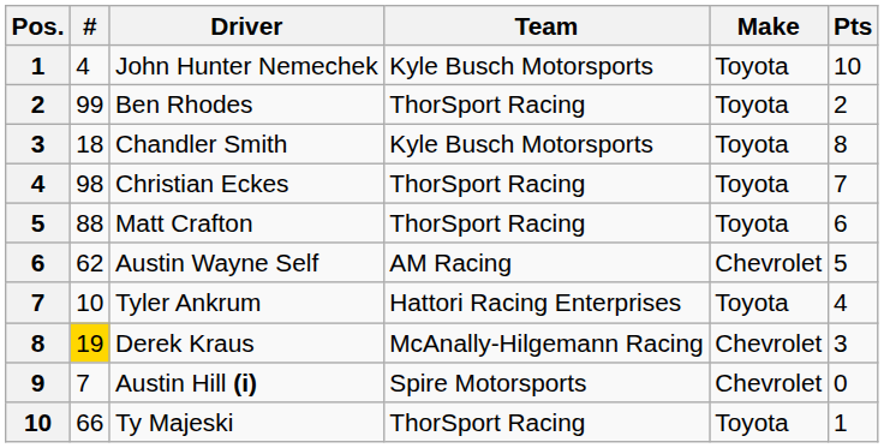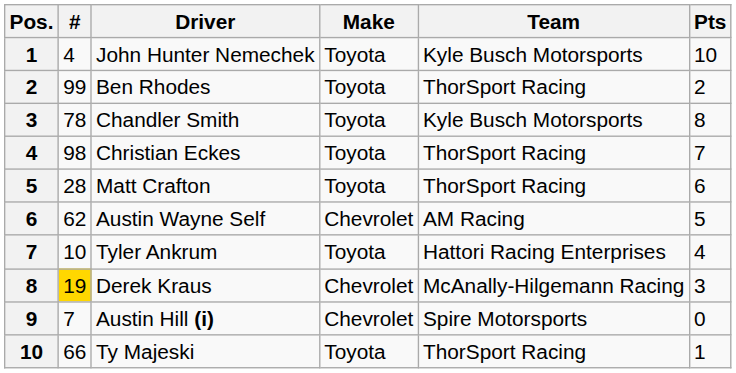 <table class="wikitable" style="font-size:95%">
 <tr>
 <th>Pos.</th>
 <th>#</th>
 <th>Driver</th>
+<th>Make</th>
 <th>Team</th>
-<th>Make</th>
 <th>Pts</th>
 </tr>
 <tr>
 <th>1</th>
 <td>4</td>
 <td>John Hunter Nemechek</td>
+<td>Toyota</td>
 <td>Kyle Busch Motorsports</td>
-<td>Toyota</td>
 <td>10</td>
 </tr>
 <tr>
 <th>2</th>
 <td>99</td>
 <td>Ben Rhodes</td>
+<td>Toyota</td>
 <td>ThorSport Racing</td>
-<td>Toyota</td>
 <td>2</td>
 </tr>
 <tr>
 <th>3</th>
-<td>18</td>
+<td>78</td>
 <td>Chandler Smith</td>
+<td>Toyota</td>
 <td>Kyle Busch Motorsports</td>
-<td>Toyota</td>
 <td>8</td>
 </tr>
 <tr>
 <th>4</th>
 <td>98</td>
 <td>Christian Eckes</td>
+<td>Toyota</td>
 <td>ThorSport Racing</td>
-<td>Toyota</td>
 <td>7</td>
 </tr>
 <tr>
 <th>5</th>
-<td>88</td>
+<td>28</td>
 <td>Matt Crafton</td>
+<td>Toyota</td>
 <td>ThorSport Racing</td>
-<td>Toyota</td>
 <td>6</td>
 </tr>
 <tr>
 <th>6</th>
 <td>62</td>
 <td>Austin Wayne Self</td>
+<td>Chevrolet</td>
 <td>AM Racing</td>
-<td>Chevrolet</td>
 <td>5</td>
 </tr>
 <tr>
 <th>7</th>
 <td>10</td>
 <td>Tyler Ankrum</td>
+<td>Toyota</td>
 <td>Hattori Racing Enterprises</td>
-<td>Toyota</td>
 <td>4</td>
 </tr>
 <tr>
 <th>8</th>
 <td style="background: gold;">19</td>
 <td>Derek Kraus</td>
+<td>Chevrolet</td>
 <td>McAnally-Hilgemann Racing</td>
-<td>Chevrolet</td>
 <td>3</td>
 </tr>
 <tr>
 <th>9</th>
 <td>7</td>
 <td>Austin Hill <strong>(i)</strong></td>
+<td>Chevrolet</td>
 <td>Spire Motorsports</td>
-<td>Chevrolet</td>
 <td>0</td>
 </tr>
 <tr>
 <th>10</th>
 <td>66</td>
 <td>Ty Majeski</td>
+<td>Toyota</td>
 <td>ThorSport Racing</td>
-<td>Toyota</td>
 <td>1</td>
 </tr>
 </table>
